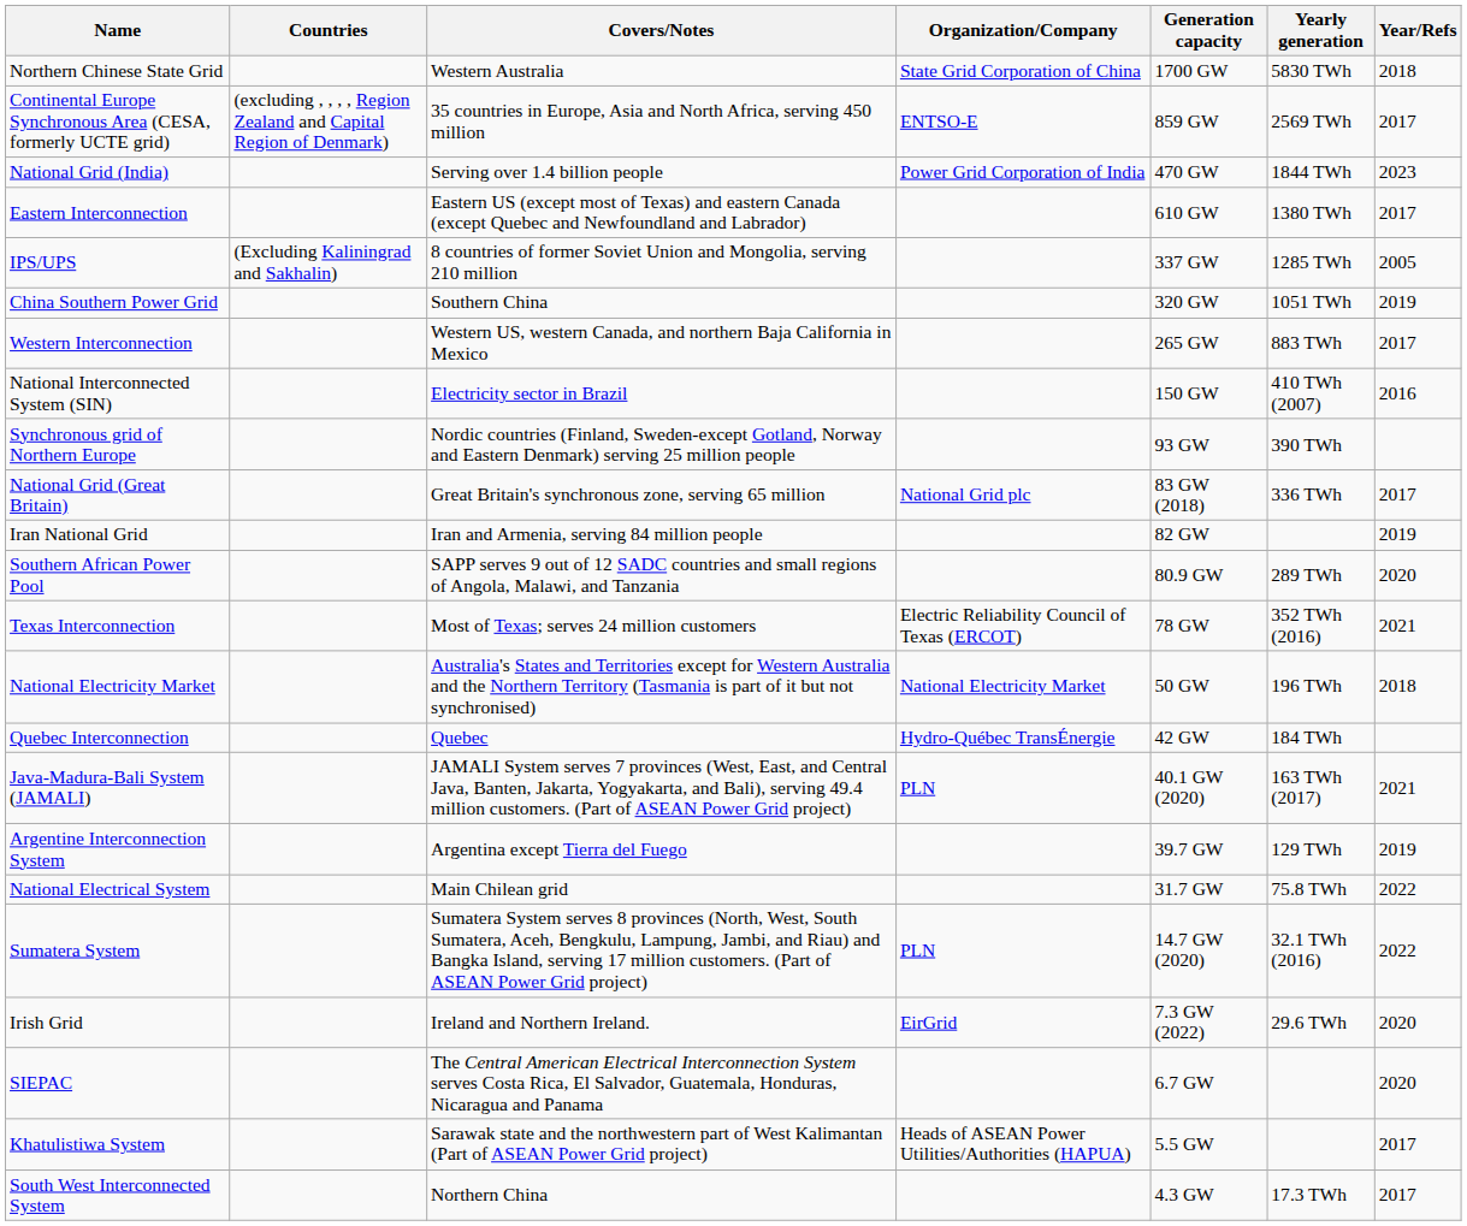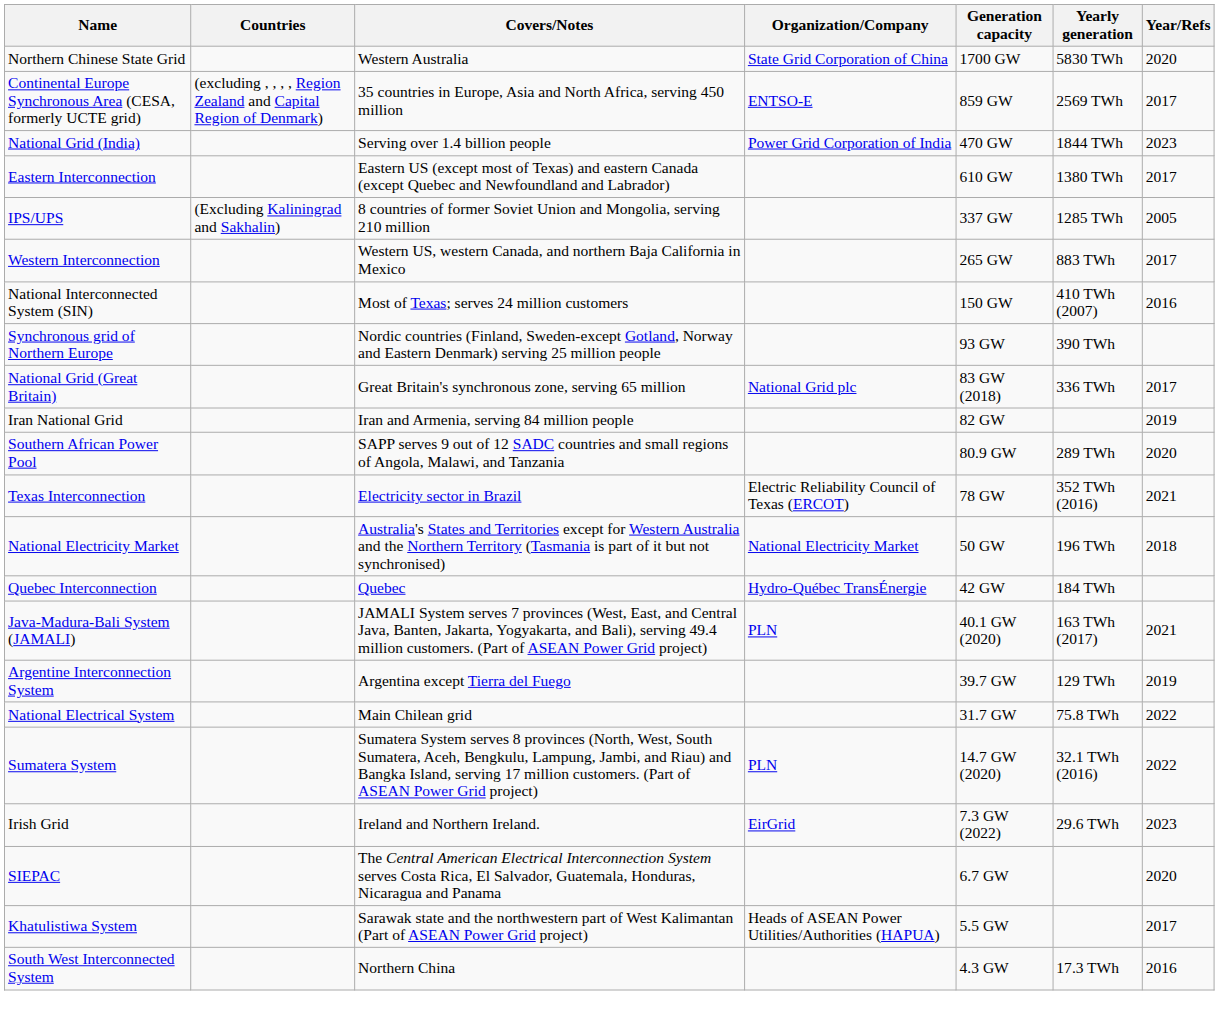 <table class="wikitable sortable">
 <tr>
 <th>Name</th>
 <th>Countries</th>
 <th>Covers/Notes</th>
 <th>Organization/Company</th>
 <th data-sort-type="number">Generation capacity</th>
 <th data-sort-type=number>Yearly generation</th>
 <th>Year/Refs</th>
 </tr>
 <tr>
 <td>Northern Chinese State Grid</td>
 <td></td>
 <td>Western Australia</td>
 <td><a href='#'>State Grid Corporation of China</a></td>
 <td>1700 GW</td>
 <td>5830 TWh</td>
-<td>2018</td>
+<td>2020</td>
 </tr>
 <tr>
 <td><a href='#'>Continental Europe Synchronous Area</a> (CESA, formerly UCTE grid)</td>
 <td> (excluding , , , , <a href='#'>Region Zealand</a> and <a href='#'>Capital Region of Denmark</a>)<br>           </td>
 <td>35 countries in Europe, Asia and North Africa, serving 450 million</td>
 <td><a href='#'>ENTSO-E</a></td>
 <td>859 GW</td>
 <td>2569 TWh</td>
 <td>2017</td>
 </tr>
 <tr>
 <td><a href='#'>National Grid (India)</a></td>
 <td></td>
 <td>Serving over 1.4 billion people</td>
 <td><a href='#'>Power Grid Corporation of India</a></td>
 <td>470 GW</td>
 <td>1844 TWh</td>
 <td>2023</td>
 </tr>
 <tr>
 <td><a href='#'>Eastern Interconnection</a></td>
 <td> </td>
 <td>Eastern US (except most of Texas) and eastern Canada (except Quebec and Newfoundland and Labrador)</td>
 <td></td>
 <td>610 GW</td>
 <td>1380 TWh</td>
 <td>2017</td>
 </tr>
 <tr>
 <td><a href='#'>IPS/UPS</a></td>
 <td> (Excluding <a href='#'>Kaliningrad</a> and <a href='#'>Sakhalin</a>)        </td>
 <td>8 countries of former Soviet Union and Mongolia, serving 210 million</td>
 <td></td>
 <td>337 GW</td>
 <td>1285 TWh</td>
 <td>2005</td>
 </tr>
 <tr>
-<td><a href='#'>China Southern Power Grid</a></td>
-<td></td>
-<td>Southern China</td>
-<td></td>
-<td>320 GW</td>
-<td>1051 TWh</td>
-<td>2019</td>
-</tr>
-<tr>
 <td><a href='#'>Western Interconnection</a></td>
 <td>  </td>
 <td>Western US, western Canada, and northern Baja California in Mexico</td>
 <td></td>
 <td>265 GW</td>
 <td>883 TWh</td>
 <td>2017</td>
 </tr>
 <tr>
 <td>National Interconnected System (SIN)</td>
 <td></td>
-<td><a href='#'>Electricity sector in Brazil</a></td>
+<td>Most of <a href='#'>Texas</a>; serves 24 million customers</td>
 <td></td>
 <td>150 GW</td>
 <td>410 TWh<br>(2007)</td>
 <td>2016</td>
 </tr>
 <tr>
 <td><a href='#'>Synchronous grid of Northern Europe</a></td>
 <td>   </td>
 <td>Nordic countries (Finland, Sweden-except <a href='#'>Gotland</a>, Norway and Eastern Denmark) serving 25 million people</td>
 <td></td>
 <td>93 GW</td>
 <td>390 TWh</td>
 <td></td>
 </tr>
 <tr>
 <td><a href='#'>National Grid (Great Britain)</a></td>
 <td></td>
 <td>Great Britain's synchronous zone, serving 65 million</td>
 <td><a href='#'>National Grid plc</a></td>
 <td>83 GW<br>(2018)</td>
 <td>336 TWh</td>
 <td>2017</td>
 </tr>
 <tr>
 <td>Iran National Grid</td>
 <td>  </td>
 <td>Iran and Armenia, serving 84 million people</td>
 <td></td>
 <td>82 GW</td>
 <td></td>
 <td>2019</td>
 </tr>
 <tr>
 <td><a href='#'>Southern African Power Pool</a></td>
 <td>           </td>
 <td>SAPP serves 9 out of 12 <a href='#'>SADC</a> countries and small regions of Angola, Malawi, and Tanzania</td>
 <td></td>
 <td>80.9 GW</td>
 <td>289 TWh</td>
 <td>2020</td>
 </tr>
 <tr>
 <td><a href='#'>Texas Interconnection</a></td>
 <td></td>
-<td>Most of <a href='#'>Texas</a>; serves 24 million customers</td>
+<td><a href='#'>Electricity sector in Brazil</a></td>
 <td>Electric Reliability Council of Texas (<a href='#'>ERCOT</a>)</td>
 <td>78 GW</td>
 <td>352 TWh (2016)</td>
 <td>2021</td>
 </tr>
 <tr>
 <td><a href='#'>National Electricity Market</a></td>
 <td></td>
 <td><a href='#'>Australia</a>'s <a href='#'>States and Territories</a> except for <a href='#'>Western Australia</a> and the <a href='#'>Northern Territory</a> (<a href='#'>Tasmania</a> is part of it but not synchronised)</td>
 <td><a href='#'>National Electricity Market</a></td>
 <td>50 GW</td>
 <td>196 TWh</td>
 <td>2018</td>
 </tr>
 <tr>
 <td><a href='#'>Quebec Interconnection</a></td>
 <td></td>
 <td><a href='#'>Quebec</a></td>
 <td><a href='#'>Hydro-Québec TransÉnergie</a></td>
 <td>42 GW</td>
 <td>184 TWh</td>
 <td></td>
 </tr>
 <tr>
 <td><a href='#'>Java-Madura-Bali System</a> (<a href='#'>JAMALI</a>)</td>
 <td></td>
 <td>JAMALI System serves 7 provinces (West, East, and Central Java, Banten, Jakarta, Yogyakarta, and Bali), serving 49.4 million customers. (Part of <a href='#'>ASEAN Power Grid</a> project)</td>
 <td><a href='#'>PLN</a></td>
 <td>40.1 GW (2020)</td>
 <td>163 TWh (2017)</td>
 <td>2021</td>
 </tr>
 <tr>
 <td><a href='#'>Argentine Interconnection System</a></td>
 <td></td>
 <td>Argentina except <a href='#'>Tierra del Fuego</a></td>
 <td></td>
 <td>39.7 GW</td>
 <td>129 TWh</td>
 <td>2019</td>
 </tr>
 <tr>
 <td><a href='#'>National Electrical System</a></td>
 <td></td>
 <td>Main Chilean grid</td>
 <td></td>
 <td>31.7 GW</td>
 <td>75.8 TWh</td>
 <td>2022</td>
 </tr>
 <tr>
 <td><a href='#'>Sumatera System</a></td>
 <td></td>
 <td>Sumatera System serves 8 provinces (North, West, South Sumatera, Aceh, Bengkulu, Lampung, Jambi, and Riau) and Bangka Island, serving 17 million customers. (Part of <a href='#'>ASEAN Power Grid</a> project)</td>
 <td><a href='#'>PLN</a></td>
 <td>14.7 GW<br>(2020)</td>
 <td>32.1 TWh<br>(2016)</td>
 <td>2022</td>
 </tr>
 <tr>
 <td>Irish Grid</td>
 <td> </td>
 <td>Ireland and Northern Ireland.</td>
 <td><a href='#'>EirGrid</a></td>
 <td>7.3 GW<br>(2022)</td>
 <td>29.6 TWh</td>
-<td>2020</td>
+<td>2023</td>
 </tr>
 <tr>
 <td><a href='#'>SIEPAC</a></td>
 <td>     </td>
 <td>The <em>Central American Electrical Interconnection System</em> serves Costa Rica, El Salvador, Guatemala, Honduras, Nicaragua and Panama</td>
 <td></td>
 <td>6.7 GW</td>
 <td></td>
 <td>2020</td>
 </tr>
 <tr>
 <td><a href='#'>Khatulistiwa System</a></td>
 <td> </td>
 <td>Sarawak state and the northwestern part of West Kalimantan (Part of <a href='#'>ASEAN Power Grid</a> project)</td>
 <td>Heads of ASEAN Power Utilities/Authorities (<a href='#'>HAPUA</a>)</td>
 <td>5.5 GW</td>
 <td></td>
 <td>2017</td>
 </tr>
 <tr>
 <td><a href='#'>South West Interconnected System</a></td>
 <td></td>
 <td>Northern China</td>
 <td></td>
 <td>4.3 GW</td>
 <td>17.3 TWh</td>
-<td>2017</td>
+<td>2016</td>
 </tr>
 </table>
